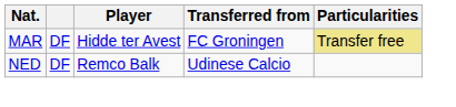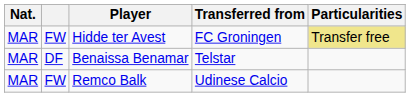 <table class="wikitable plainrowheaders sortable">
 <tr>
 <th>Nat.</th>
 <th></th>
 <th scope=col>Player</th>
 <th>Transferred from</th>
 <th !scope=col; style="width: 65px;">Particularities</th>
 </tr>
 <tr>
 <td><strong></strong> <a href='#'>MAR</a></td>
-<td><a href='#'>DF</a></td>
+<td><a href='#'>FW</a></td>
 <td><a href='#'>Hidde ter Avest</a></td>
 <td><strong></strong> <a href='#'>FC Groningen</a></td>
 <td style="background: khaki;">Transfer free</td>
 </tr>
 <tr>
-<td><strong></strong> <a href='#'>NED</a></td>
+<td><strong></strong> <a href='#'>MAR</a></td>
 <td><a href='#'>DF</a></td>
+<td><a href='#'>Benaissa Benamar</a></td>
+<td><strong></strong> <a href='#'>Telstar</a></td>
+<td></td>
+</tr>
+<tr>
+<td><strong></strong> <a href='#'>MAR</a></td>
+<td><a href='#'>FW</a></td>
 <td><a href='#'>Remco Balk</a></td>
 <td><strong></strong> <a href='#'>Udinese Calcio</a></td>
 <td></td>
 </tr>
 </table>
